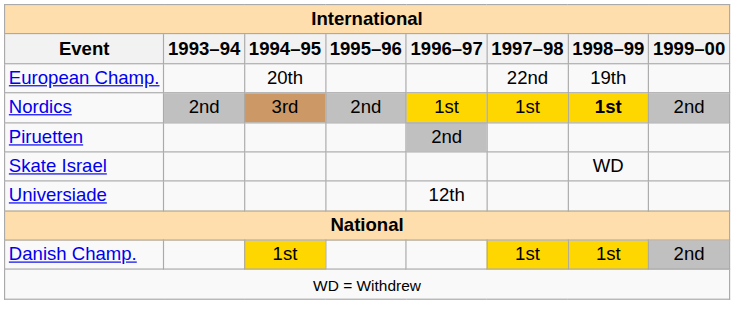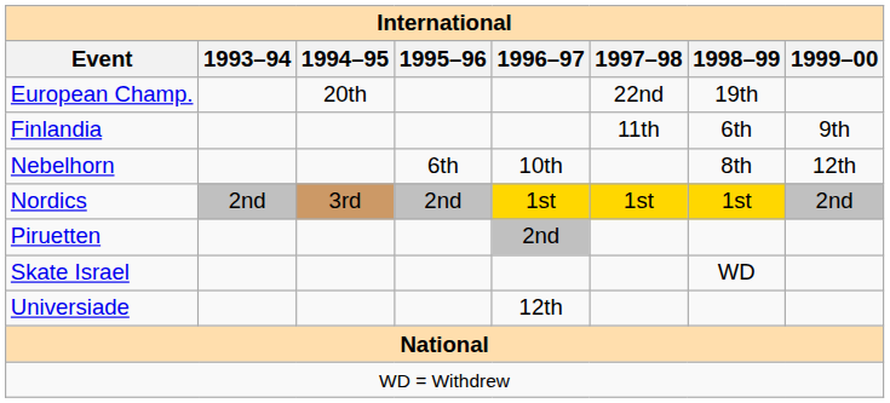 <table class="wikitable" style="text-align:center">
 <tr>
 <th style="background-color: #ffdead; " colspan=8 align=center><strong>International</strong></th>
 </tr>
 <tr>
 <th>Event</th>
 <th>1993–94</th>
 <th>1994–95</th>
 <th>1995–96</th>
 <th>1996–97</th>
 <th>1997–98</th>
 <th>1998–99</th>
 <th>1999–00</th>
 </tr>
 <tr>
 <td align=left><a href='#'>European Champ.</a></td>
 <td></td>
 <td>20th</td>
 <td></td>
 <td></td>
 <td>22nd</td>
 <td>19th</td>
 <td></td>
 </tr>
 <tr>
+<td align=left><a href='#'>Finlandia</a></td>
+<td></td>
+<td></td>
+<td></td>
+<td></td>
+<td>11th</td>
+<td>6th</td>
+<td>9th</td>
+</tr>
+<tr>
+<td align=left><a href='#'>Nebelhorn</a></td>
+<td></td>
+<td></td>
+<td>6th</td>
+<td>10th</td>
+<td></td>
+<td>8th</td>
+<td>12th</td>
+</tr>
+<tr>
 <td align=left><a href='#'>Nordics</a></td>
 <td bgcolor=silver>2nd</td>
 <td bgcolor=cc9966>3rd</td>
 <td bgcolor=silver>2nd</td>
 <td bgcolor=gold>1st</td>
 <td bgcolor=gold>1st</td>
-<td bgcolor=gold><strong>1st</strong></td>
+<td bgcolor=gold>1st</td>
 <td bgcolor=silver>2nd</td>
 </tr>
 <tr>
 <td align=left><a href='#'>Piruetten</a></td>
 <td></td>
 <td></td>
 <td></td>
 <td bgcolor=silver>2nd</td>
 <td></td>
 <td></td>
 <td></td>
 </tr>
 <tr>
 <td align=left><a href='#'>Skate Israel</a></td>
 <td></td>
 <td></td>
 <td></td>
 <td></td>
 <td></td>
 <td>WD</td>
 <td></td>
 </tr>
 <tr>
 <td align=left><a href='#'>Universiade</a></td>
 <td></td>
 <td></td>
 <td></td>
 <td>12th</td>
 <td></td>
 <td></td>
 <td></td>
 </tr>
 <tr>
 <th style="background-color: #ffdead; " colspan=8 align=center><strong>National</strong></th>
 </tr>
 <tr>
-<td align=left><a href='#'>Danish Champ.</a></td>
-<td></td>
-<td bgcolor=gold>1st</td>
-<td></td>
-<td></td>
-<td bgcolor=gold>1st</td>
-<td bgcolor=gold>1st</td>
-<td bgcolor=silver>2nd</td>
-</tr>
-<tr>
 <td colspan=8 align=center><small> WD = Withdrew </small></td>
 </tr>
 </table>
